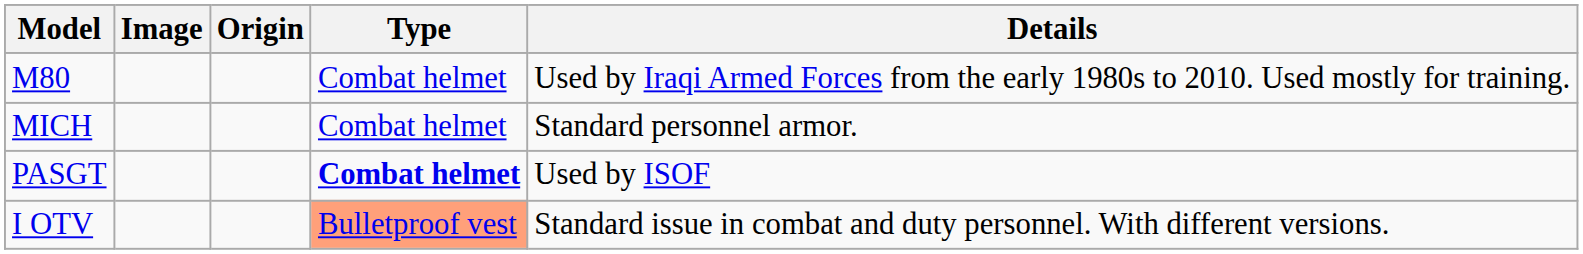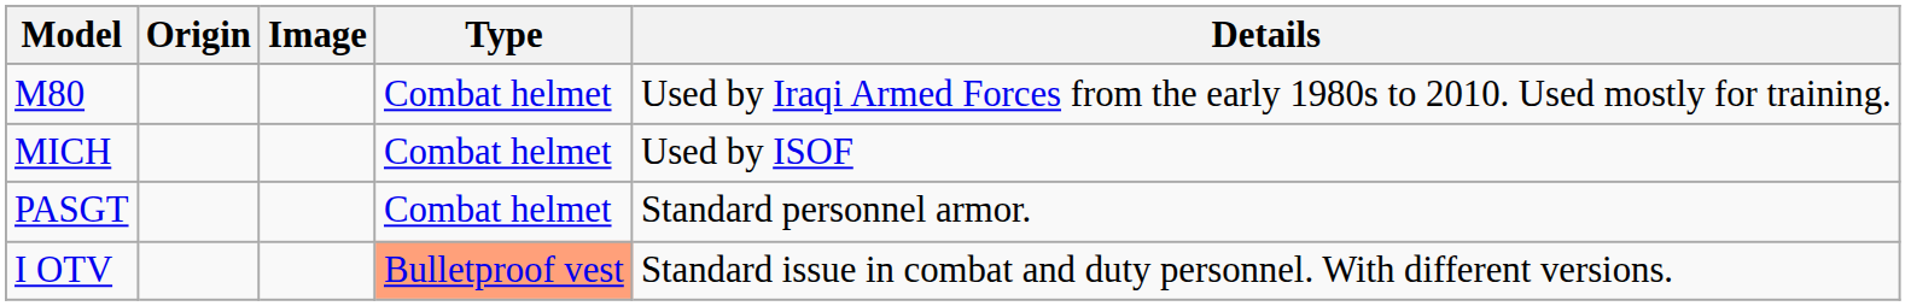 <table class="wikitable">
 <tr>
 <th>Model</th>
+<th>Origin</th>
 <th>Image</th>
-<th>Origin</th>
 <th>Type</th>
 <th>Details</th>
 </tr>
 <tr>
 <td><a href='#'>M80</a></td>
 <td></td>
 <td></td>
 <td><a href='#'>Combat helmet</a></td>
 <td>Used by <a href='#'>Iraqi Armed Forces</a> from the early 1980s to 2010. Used mostly for training.</td>
 </tr>
 <tr>
 <td><a href='#'>MICH</a></td>
 <td></td>
 <td></td>
 <td><a href='#'>Combat helmet</a></td>
-<td>Standard personnel armor.</td>
+<td>Used by <a href='#'>ISOF</a></td>
 </tr>
 <tr>
 <td><a href='#'>PASGT</a></td>
 <td></td>
 <td></td>
-<td><strong><a href='#'>Combat helmet</a></strong></td>
-<td>Used by <a href='#'>ISOF</a></td>
+<td><a href='#'>Combat helmet</a></td>
+<td>Standard personnel armor.</td>
 </tr>
 <tr>
 <td><a href='#'>I OTV</a></td>
 <td></td>
 <td></td>
 <td style="background: lightsalmon;"><a href='#'>Bulletproof vest</a></td>
 <td>Standard issue in combat and duty personnel. With different versions.</td>
 </tr>
 </table>
